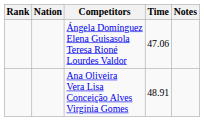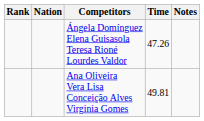 <table class="wikitable sortable" style="text-align:center">
 <tr>
 <th>Rank</th>
 <th>Nation</th>
 <th>Competitors</th>
 <th>Time</th>
 <th>Notes</th>
 </tr>
 <tr>
 <td align=center></td>
 <td align=left></td>
 <td align=left><a href='#'>Ángela Domínguez</a><br><a href='#'>Elena Guisasola</a><br><a href='#'>Teresa Rioné</a><br><a href='#'>Lourdes Valdor</a></td>
-<td>47.06</td>
+<td>47.26</td>
 <td></td>
 </tr>
 <tr>
 <td align=center></td>
 <td align=left></td>
 <td align=left><a href='#'>Ana Oliveira</a><br><a href='#'>Vera Lisa</a><br><a href='#'>Conceição Alves</a><br><a href='#'>Virginia Gomes</a></td>
-<td>48.91</td>
+<td>49.81</td>
 <td></td>
 </tr>
 </table>
